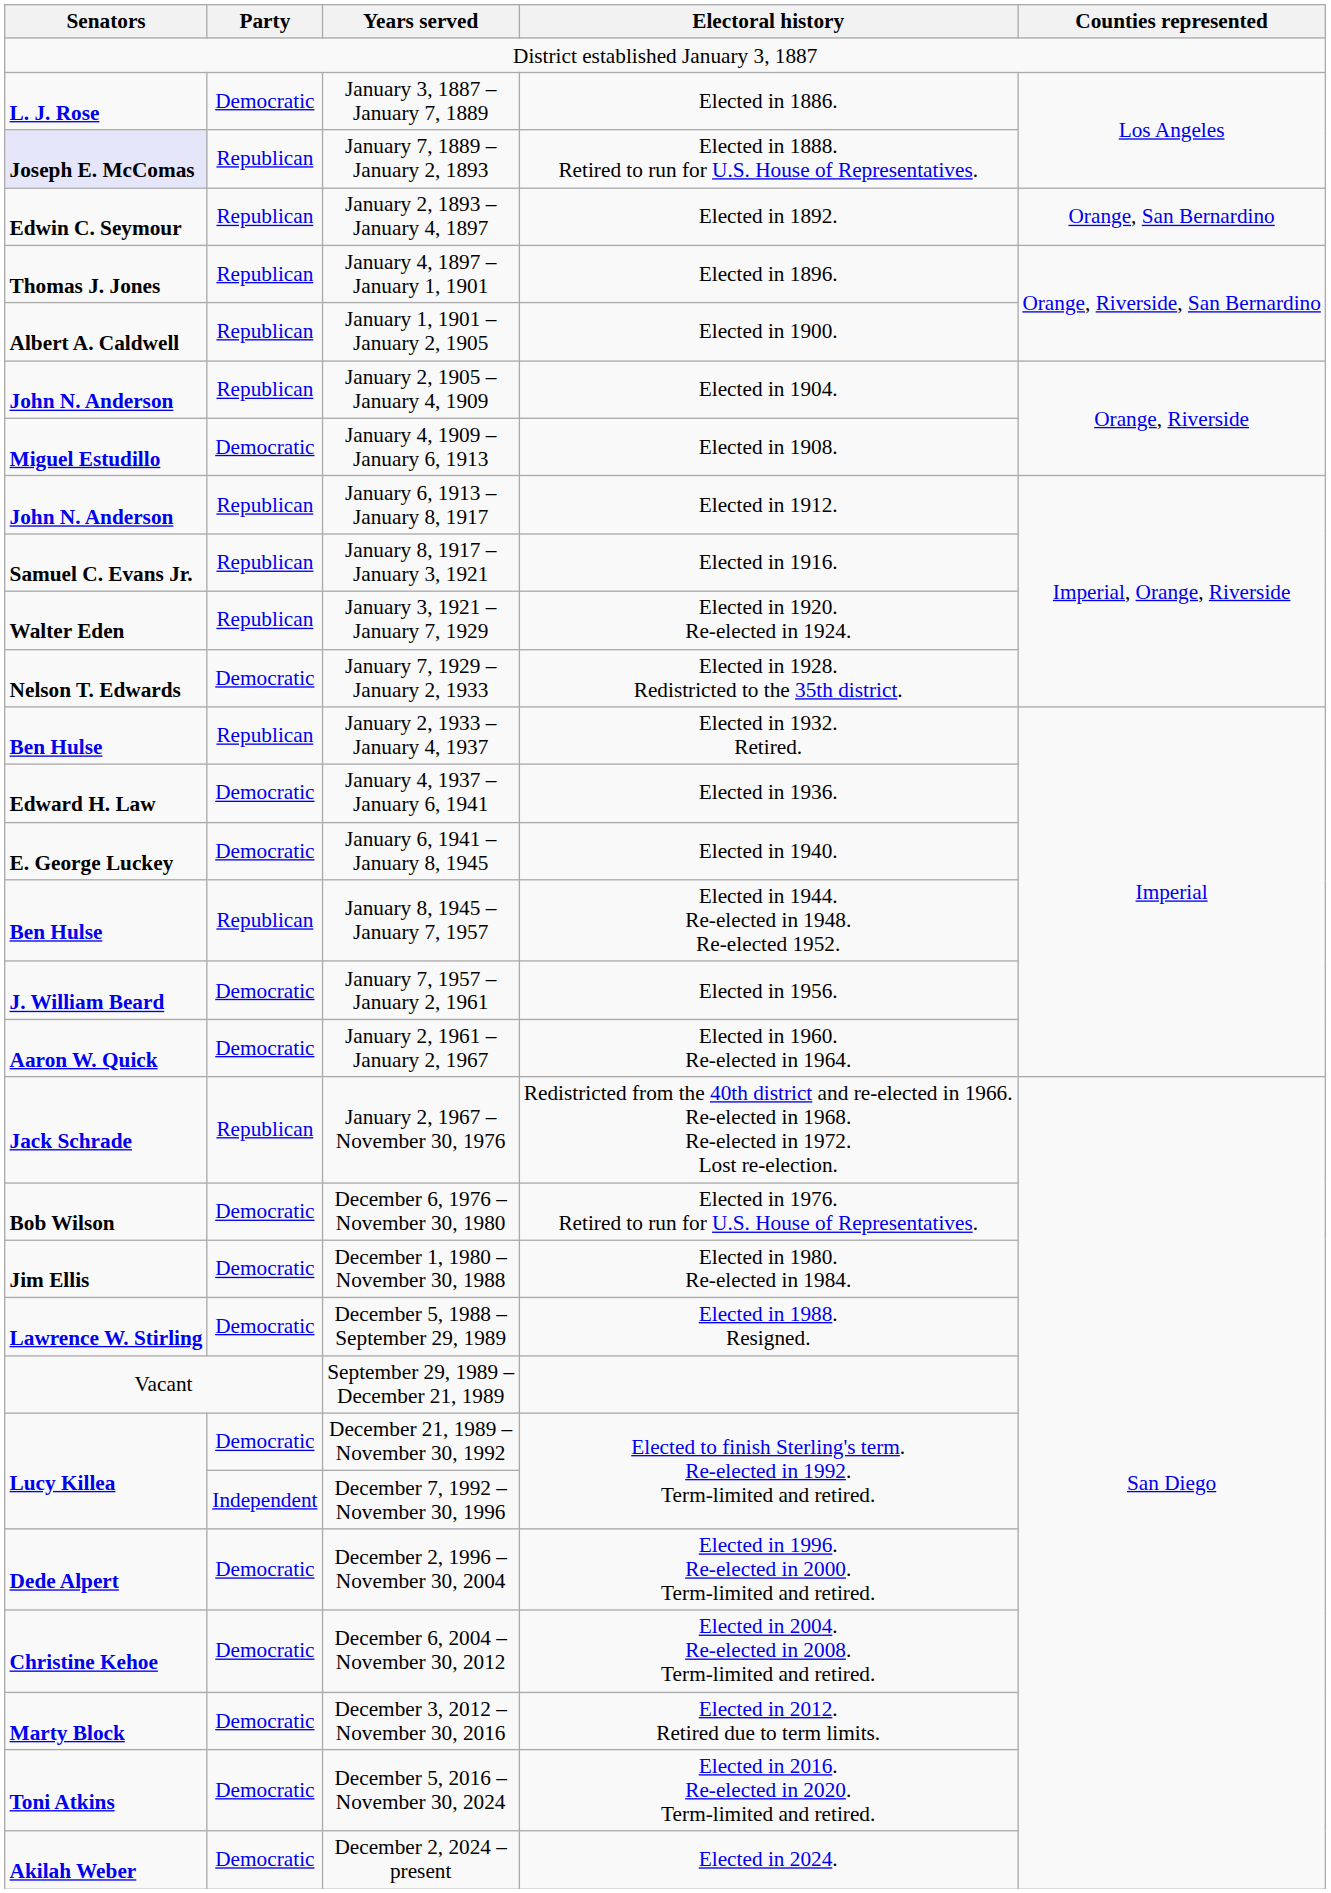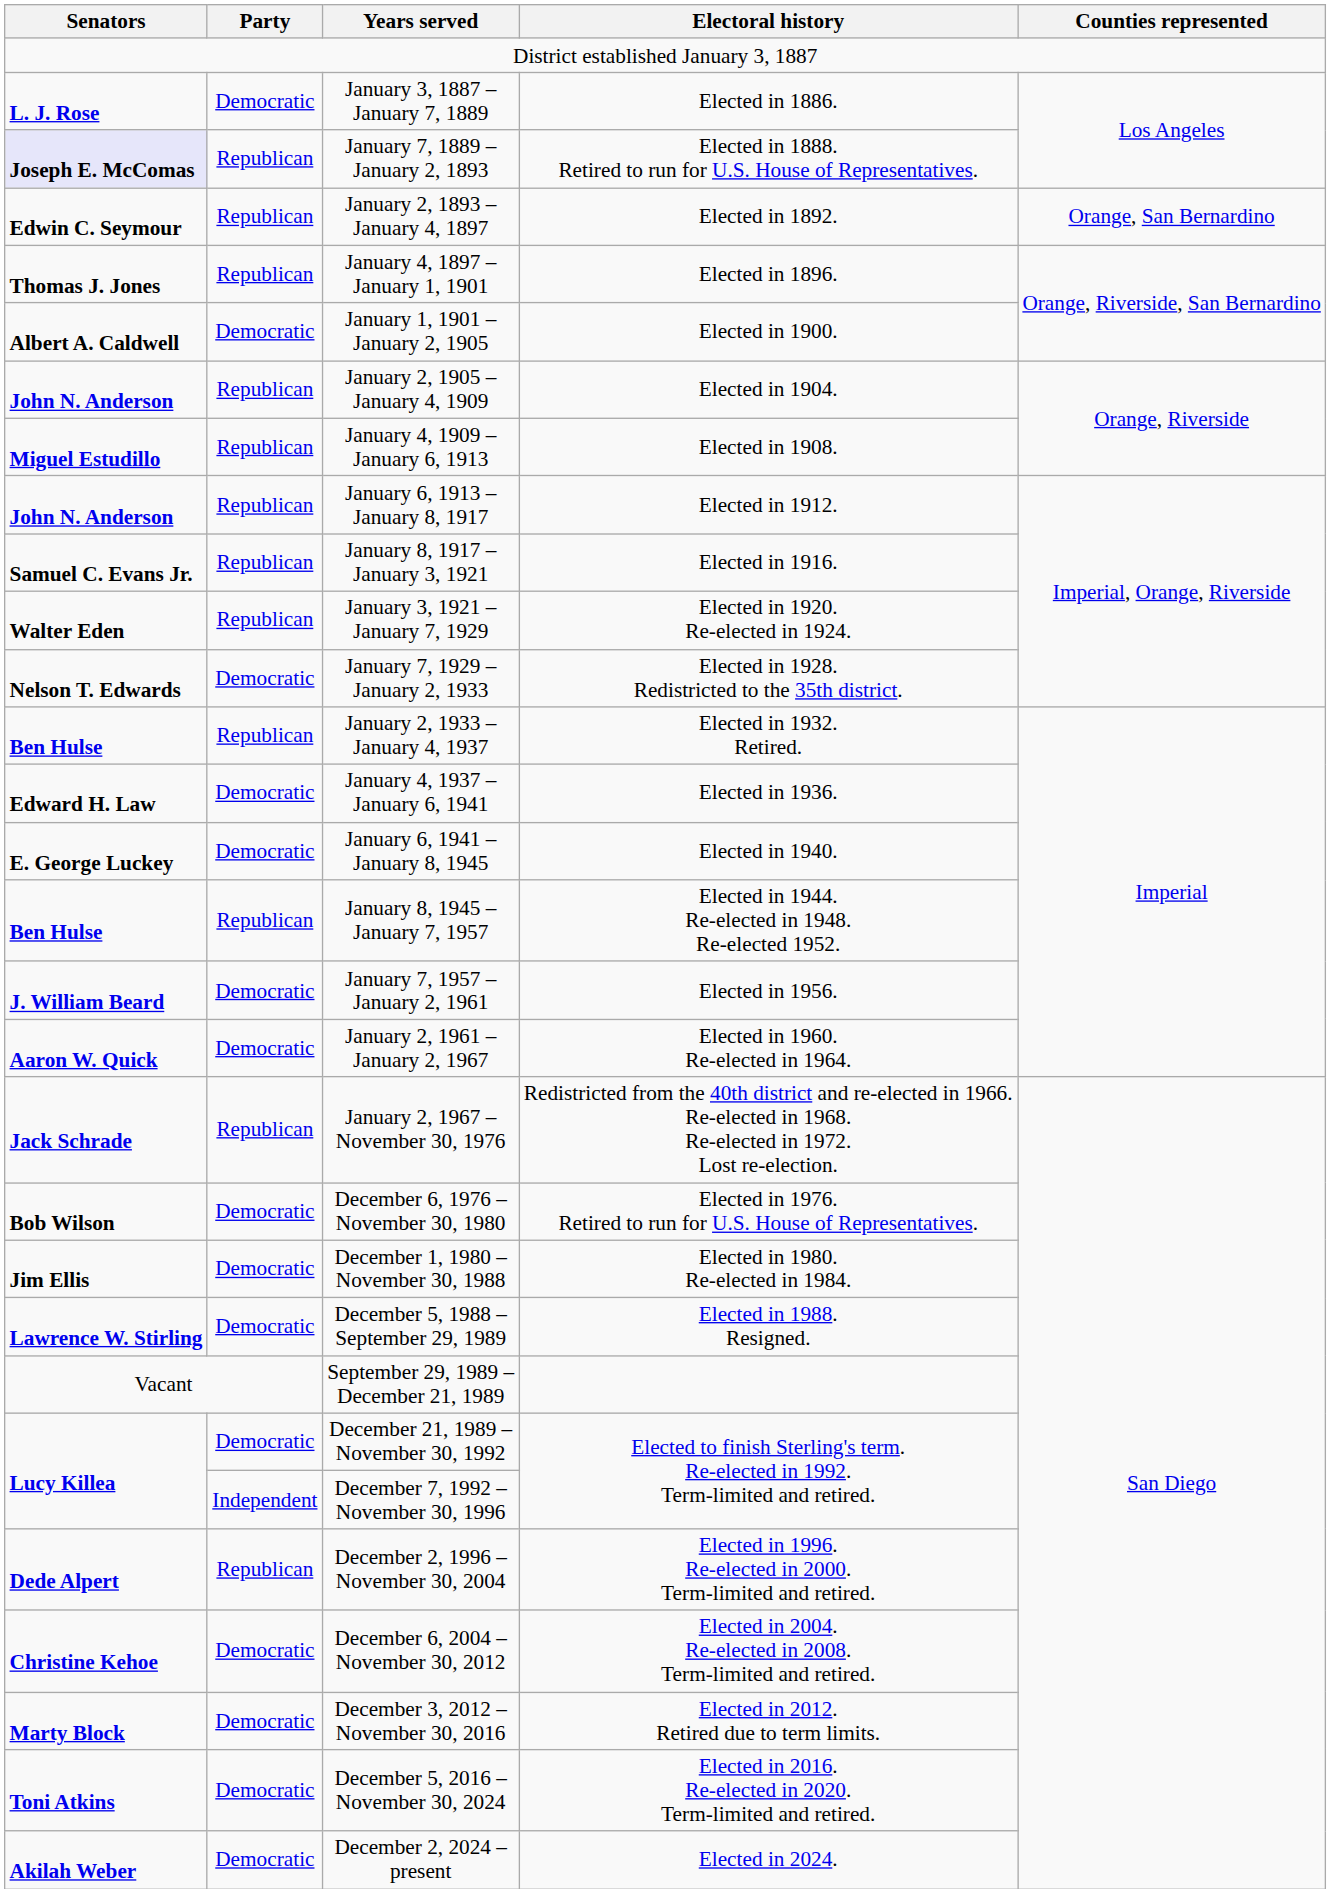 <table class=wikitable style="text-align:center">
 <tr>
 <th>Senators</th>
 <th>Party</th>
 <th>Years served</th>
 <th>Electoral history</th>
 <th>Counties represented</th>
 </tr>
 <tr>
 <td colspan=5>District established January 3, 1887</td>
 </tr>
 <tr>
 <td align=left><br><strong><a href='#'>L. J. Rose</a></strong> <br> </td>
 <td><a href='#'>Democratic</a></td>
 <td>January 3, 1887 – <br>January 7, 1889</td>
 <td>Elected in 1886. <br> </td>
 <td rowspan="2"><a href='#'>Los Angeles</a></td>
 </tr>
 <tr>
 <td align=left style="background: lavender;"><br><strong>Joseph E. McComas</strong><br></td>
 <td><a href='#'>Republican</a></td>
 <td>January 7, 1889 – <br>January 2, 1893</td>
 <td>Elected in 1888. <br> Retired to run for <a href='#'>U.S. House of Representatives</a>.</td>
 </tr>
 <tr>
 <td align=left><br><strong>Edwin C. Seymour</strong> <br> </td>
 <td><a href='#'>Republican</a></td>
 <td>January 2, 1893 – <br>January 4, 1897</td>
 <td>Elected in 1892. <br> </td>
 <td><a href='#'>Orange</a>, <a href='#'>San Bernardino</a></td>
 </tr>
 <tr>
 <td align=left><br><strong>Thomas J. Jones</strong><br></td>
 <td><a href='#'>Republican</a></td>
 <td>January 4, 1897 – <br>January 1, 1901</td>
 <td>Elected in 1896. <br> </td>
 <td rowspan="2"><a href='#'>Orange</a>, <a href='#'>Riverside</a>, <a href='#'>San Bernardino</a></td>
 </tr>
 <tr>
 <td align=left><br><strong>Albert A. Caldwell</strong><br></td>
-<td><a href='#'>Republican</a></td>
+<td><a href='#'>Democratic</a></td>
 <td>January 1, 1901 – <br>January 2, 1905</td>
 <td>Elected in 1900. <br> </td>
 </tr>
 <tr>
 <td align=left><br><strong><a href='#'>John N. Anderson</a></strong><br></td>
 <td><a href='#'>Republican</a></td>
 <td>January 2, 1905 – <br>January 4, 1909</td>
 <td>Elected in 1904. <br> </td>
 <td rowspan="2"><a href='#'>Orange</a>, <a href='#'>Riverside</a></td>
 </tr>
 <tr>
 <td align=left> <br><strong><a href='#'>Miguel Estudillo</a></strong><br></td>
-<td><a href='#'>Democratic</a></td>
+<td><a href='#'>Republican</a></td>
 <td>January 4, 1909 – <br>January 6, 1913</td>
 <td>Elected in 1908. <br> </td>
 </tr>
 <tr>
 <td align=left><br><strong><a href='#'>John N. Anderson</a></strong><br></td>
 <td><a href='#'>Republican</a></td>
 <td>January 6, 1913 – <br>January 8, 1917</td>
 <td>Elected in 1912. <br> </td>
 <td rowspan="4"><a href='#'>Imperial</a>, <a href='#'>Orange</a>, <a href='#'>Riverside</a></td>
 </tr>
 <tr>
 <td align=left> <br><strong>Samuel C. Evans Jr.</strong><br></td>
 <td><a href='#'>Republican</a></td>
 <td>January 8, 1917 – <br>January 3, 1921</td>
 <td>Elected in 1916. <br> </td>
 </tr>
 <tr>
 <td align=left><br><strong>Walter Eden</strong><br></td>
 <td><a href='#'>Republican</a></td>
 <td>January 3, 1921 – <br>January 7, 1929</td>
 <td>Elected in 1920. <br> Re-elected in 1924. <br> </td>
 </tr>
 <tr>
 <td align=left><br><strong>Nelson T. Edwards</strong><br></td>
 <td><a href='#'>Democratic</a></td>
 <td>January 7, 1929 – <br>January 2, 1933</td>
 <td>Elected in 1928. <br> Redistricted to the <a href='#'>35th district</a>.</td>
 </tr>
 <tr>
 <td align=left><br><strong><a href='#'>Ben Hulse</a></strong><br></td>
 <td><a href='#'>Republican</a></td>
 <td>January 2, 1933 – <br>January 4, 1937</td>
 <td>Elected in 1932. <br> Retired.</td>
 <td rowspan="6"><a href='#'>Imperial</a></td>
 </tr>
 <tr>
 <td align=left><br><strong>Edward H. Law</strong><br></td>
 <td><a href='#'>Democratic</a></td>
 <td>January 4, 1937 – <br>January 6, 1941</td>
 <td>Elected in 1936. <br> </td>
 </tr>
 <tr>
 <td align=left><br><strong>E. George Luckey</strong><br></td>
 <td><a href='#'>Democratic</a></td>
 <td>January 6, 1941 – <br>January 8, 1945</td>
 <td>Elected in 1940.<br> </td>
 </tr>
 <tr>
 <td align=left><br><strong><a href='#'>Ben Hulse</a></strong><br></td>
 <td><a href='#'>Republican</a></td>
 <td>January 8, 1945 – <br>January 7, 1957</td>
 <td>Elected in 1944. <br> Re-elected in 1948. <br> Re-elected 1952. <br> </td>
 </tr>
 <tr>
 <td align=left><br><strong><a href='#'>J. William Beard</a></strong><br></td>
 <td><a href='#'>Democratic</a></td>
 <td>January 7, 1957 – <br>January 2, 1961</td>
 <td>Elected in 1956.<br> </td>
 </tr>
 <tr>
 <td align=left><br><strong><a href='#'>Aaron W. Quick</a></strong><br></td>
 <td><a href='#'>Democratic</a></td>
 <td>January 2, 1961 – <br>January 2, 1967</td>
 <td>Elected in 1960. <br> Re-elected in 1964. <br> </td>
 </tr>
 <tr>
 <td align=left><br><strong><a href='#'>Jack Schrade</a></strong><br></td>
 <td><a href='#'>Republican</a></td>
 <td>January 2, 1967 – <br>November 30, 1976</td>
 <td>Redistricted from the <a href='#'>40th district</a> and re-elected in 1966. <br> Re-elected in 1968. <br> Re-elected in 1972. <br> Lost re-election.</td>
 <td rowspan="12"><a href='#'>San Diego</a></td>
 </tr>
 <tr>
 <td align=left><br><strong>Bob Wilson</strong><br></td>
 <td><a href='#'>Democratic</a></td>
 <td>December 6, 1976 – <br>November 30, 1980</td>
 <td>Elected in 1976. <br> Retired to run for <a href='#'>U.S. House of Representatives</a>.</td>
 </tr>
 <tr>
 <td align=left><br><strong>Jim Ellis</strong><br></td>
 <td><a href='#'>Democratic</a></td>
 <td>December 1, 1980 – <br>November 30, 1988</td>
 <td>Elected in 1980. <br> Re-elected in 1984. <br> </td>
 </tr>
 <tr>
 <td align=left> <br><strong><a href='#'>Lawrence W. Stirling</a></strong><br></td>
 <td><a href='#'>Democratic</a></td>
 <td>December 5, 1988 – <br>September 29, 1989</td>
 <td><a href='#'>Elected in 1988</a>. <br> Resigned.</td>
 </tr>
 <tr>
 <td colspan="2">Vacant</td>
 <td>September 29, 1989 – <br> December 21, 1989</td>
 <td></td>
 </tr>
 <tr>
 <td rowspan=2 align=left><br><strong><a href='#'>Lucy Killea</a></strong><br></td>
 <td><a href='#'>Democratic</a></td>
 <td>December 21, 1989 – <br>November 30, 1992</td>
 <td rowspan=2><a href='#'>Elected to finish Sterling's term</a>. <br> <a href='#'>Re-elected in 1992</a>. <br> Term-limited and retired.</td>
 </tr>
 <tr>
 <td><a href='#'>Independent</a></td>
 <td>December 7, 1992 – <br>November 30, 1996</td>
 </tr>
 <tr>
 <td align=left><br><strong><a href='#'>Dede Alpert</a></strong><br></td>
-<td><a href='#'>Democratic</a></td>
+<td><a href='#'>Republican</a></td>
 <td>December 2, 1996 – <br>November 30, 2004</td>
 <td><a href='#'>Elected in 1996</a>. <br> <a href='#'>Re-elected in 2000</a>. <br> Term-limited and retired.</td>
 </tr>
 <tr>
 <td align=left><br><strong><a href='#'>Christine Kehoe</a></strong><br></td>
 <td><a href='#'>Democratic</a></td>
 <td>December 6, 2004 – <br>November 30, 2012</td>
 <td><a href='#'>Elected in 2004</a>. <br> <a href='#'>Re-elected in 2008</a>. <br> Term-limited and retired.</td>
 </tr>
 <tr>
 <td align=left><br><strong><a href='#'>Marty Block</a></strong><br></td>
 <td><a href='#'>Democratic</a></td>
 <td>December 3, 2012 – <br>November 30, 2016</td>
 <td><a href='#'>Elected in 2012</a>. <br> Retired due to term limits.</td>
 </tr>
 <tr>
 <td align=left><br><strong><a href='#'>Toni Atkins</a></strong><br></td>
 <td><a href='#'>Democratic</a></td>
 <td>December 5, 2016 – <br> November 30, 2024</td>
 <td><a href='#'>Elected in 2016</a>. <br> <a href='#'>Re-elected in 2020</a>. <br> Term-limited and retired.</td>
 </tr>
 <tr>
 <td align=left><br><strong><a href='#'>Akilah Weber</a></strong><br></td>
 <td><a href='#'>Democratic</a></td>
 <td>December 2, 2024 – <br> present</td>
 <td><a href='#'>Elected in 2024</a>.</td>
 </tr>
 </table>
